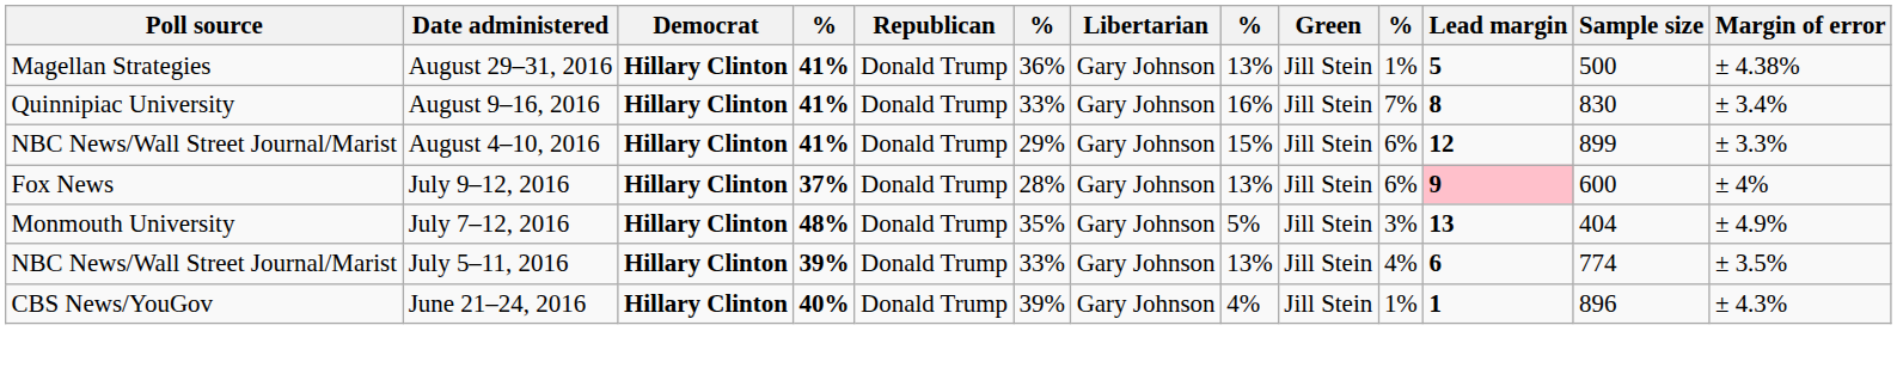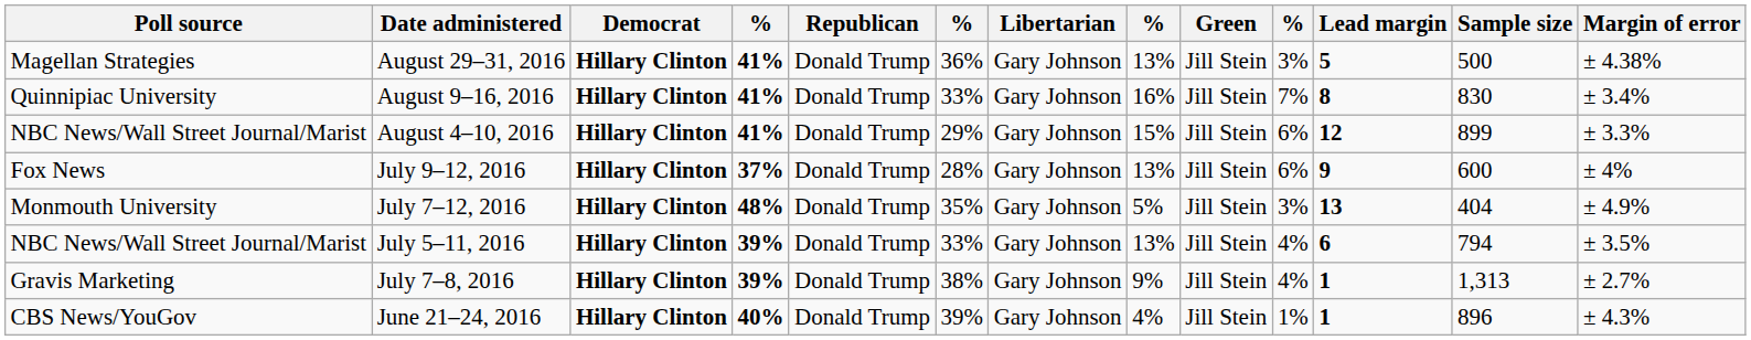 <table class="wikitable">
 <tr valign=bottom>
 <th>Poll source</th>
 <th>Date administered</th>
 <th>Democrat</th>
 <th>%</th>
 <th>Republican</th>
 <th>%</th>
 <th>Libertarian</th>
 <th>%</th>
 <th>Green</th>
 <th>%</th>
 <th>Lead margin</th>
 <th>Sample size</th>
 <th>Margin of error</th>
 </tr>
 <tr>
 <td>Magellan Strategies</td>
 <td>August 29–31, 2016</td>
 <td><strong>Hillary Clinton</strong></td>
 <td><strong>41%</strong></td>
 <td>Donald Trump</td>
 <td>36%</td>
 <td>Gary Johnson</td>
 <td>13%</td>
 <td>Jill Stein</td>
-<td>1%</td>
+<td>3%</td>
 <td><strong>5</strong></td>
 <td>500</td>
 <td>± 4.38%</td>
 </tr>
 <tr>
 <td>Quinnipiac University</td>
 <td>August 9–16, 2016</td>
 <td><strong>Hillary Clinton</strong></td>
 <td><strong>41%</strong></td>
 <td>Donald Trump</td>
 <td>33%</td>
 <td>Gary Johnson</td>
 <td>16%</td>
 <td>Jill Stein</td>
 <td>7%</td>
 <td><strong>8</strong></td>
 <td>830</td>
 <td>± 3.4%</td>
 </tr>
 <tr>
 <td>NBC News/Wall Street Journal/Marist</td>
 <td>August 4–10, 2016</td>
 <td><strong>Hillary Clinton</strong></td>
 <td><strong>41%</strong></td>
 <td>Donald Trump</td>
 <td>29%</td>
 <td>Gary Johnson</td>
 <td>15%</td>
 <td>Jill Stein</td>
 <td>6%</td>
 <td><strong>12</strong></td>
 <td>899</td>
 <td>± 3.3%</td>
 </tr>
 <tr>
 <td>Fox News</td>
 <td>July 9–12, 2016</td>
 <td><strong>Hillary Clinton</strong></td>
 <td><strong>37%</strong></td>
 <td>Donald Trump</td>
 <td>28%</td>
 <td>Gary Johnson</td>
 <td>13%</td>
 <td>Jill Stein</td>
 <td>6%</td>
-<td style="background: pink;"><strong>9</strong></td>
+<td><strong>9</strong></td>
 <td>600</td>
 <td>± 4%</td>
 </tr>
 <tr>
 <td>Monmouth University</td>
 <td>July 7–12, 2016</td>
 <td><strong>Hillary Clinton</strong></td>
 <td><strong>48%</strong></td>
 <td>Donald Trump</td>
 <td>35%</td>
 <td>Gary Johnson</td>
 <td>5%</td>
 <td>Jill Stein</td>
 <td>3%</td>
 <td><strong>13</strong></td>
 <td>404</td>
 <td>± 4.9%</td>
 </tr>
 <tr>
 <td>NBC News/Wall Street Journal/Marist</td>
 <td>July 5–11, 2016</td>
 <td><strong>Hillary Clinton</strong></td>
 <td><strong>39%</strong></td>
 <td>Donald Trump</td>
 <td>33%</td>
 <td>Gary Johnson</td>
 <td>13%</td>
 <td>Jill Stein</td>
 <td>4%</td>
 <td><strong>6</strong></td>
-<td>774</td>
+<td>794</td>
 <td>± 3.5%</td>
+</tr>
+<tr>
+<td>Gravis Marketing</td>
+<td>July 7–8, 2016</td>
+<td><strong>Hillary Clinton</strong></td>
+<td><strong>39%</strong></td>
+<td>Donald Trump</td>
+<td>38%</td>
+<td>Gary Johnson</td>
+<td>9%</td>
+<td>Jill Stein</td>
+<td>4%</td>
+<td><strong>1</strong></td>
+<td>1,313</td>
+<td>± 2.7%</td>
 </tr>
 <tr>
 <td>CBS News/YouGov</td>
 <td>June 21–24, 2016</td>
 <td><strong>Hillary Clinton</strong></td>
 <td><strong>40%</strong></td>
 <td>Donald Trump</td>
 <td>39%</td>
 <td>Gary Johnson</td>
 <td>4%</td>
 <td>Jill Stein</td>
 <td>1%</td>
 <td><strong>1</strong></td>
 <td>896</td>
 <td>± 4.3%</td>
 </tr>
 </table>
